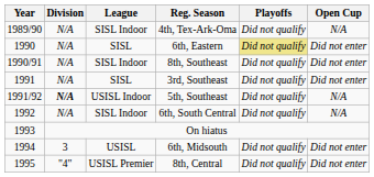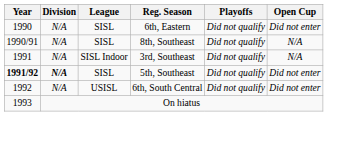 <table class="wikitable" style="text-align:center">
 <tr>
 <th>Year</th>
 <th>Division</th>
 <th>League</th>
 <th>Reg. Season</th>
 <th>Playoffs</th>
 <th>Open Cup</th>
 </tr>
 <tr>
-<td>1989/90</td>
-<td><em>N/A</em></td>
-<td>SISL Indoor</td>
-<td>4th, Tex-Ark-Oma</td>
-<td><em>Did not qualify</em></td>
-<td><em>N/A</em></td>
-</tr>
-<tr>
 <td>1990</td>
 <td><em>N/A</em></td>
 <td>SISL</td>
 <td>6th, Eastern</td>
-<td style="background: khaki;"><em>Did not qualify</em></td>
+<td><em>Did not qualify</em></td>
 <td><em>Did not enter</em></td>
 </tr>
 <tr>
 <td>1990/91</td>
 <td><em>N/A</em></td>
+<td>SISL</td>
+<td>8th, Southeast</td>
+<td><em>Did not qualify</em></td>
+<td><em>N/A</em></td>
+</tr>
+<tr>
+<td>1991</td>
+<td><em>N/A</em></td>
 <td>SISL Indoor</td>
-<td>8th, Southeast</td>
+<td>3rd, Southeast</td>
+<td><em>Did not qualify</em></td>
+<td><em>N/A</em></td>
+</tr>
+<tr>
+<td><strong>1991/92</strong></td>
+<td><strong><em>N/A</em></strong></td>
+<td>SISL</td>
+<td>5th, Southeast</td>
 <td><em>Did not qualify</em></td>
 <td><em>Did not enter</em></td>
 </tr>
 <tr>
-<td>1991</td>
+<td>1992</td>
 <td><em>N/A</em></td>
-<td>SISL</td>
-<td>3rd, Southeast</td>
+<td>USISL</td>
+<td>6th, South Central</td>
 <td><em>Did not qualify</em></td>
 <td><em>Did not enter</em></td>
-</tr>
-<tr>
-<td>1991/92</td>
-<td><strong><em>N/A</em></strong></td>
-<td>USISL Indoor</td>
-<td>5th, Southeast</td>
-<td><em>Did not qualify</em></td>
-<td><em>N/A</em></td>
-</tr>
-<tr>
-<td>1992</td>
-<td><em>N/A</em></td>
-<td>SISL Indoor</td>
-<td>6th, South Central</td>
-<td><em>Did not qualify</em></td>
-<td><em>N/A</em></td>
 </tr>
 <tr>
 <td>1993</td>
 <td colspan=5>On hiatus</td>
 </tr>
-<tr>
-<td>1994</td>
-<td>3</td>
-<td>USISL</td>
-<td>6th, Midsouth</td>
-<td><em>Did not qualify</em></td>
-<td><em>Did not enter</em></td>
-</tr>
-<tr>
-<td>1995</td>
-<td>"4"</td>
-<td>USISL Premier</td>
-<td>8th, Central</td>
-<td><em>Did not qualify</em></td>
-<td><em>Did not enter</em></td>
-</tr>
 </table>
